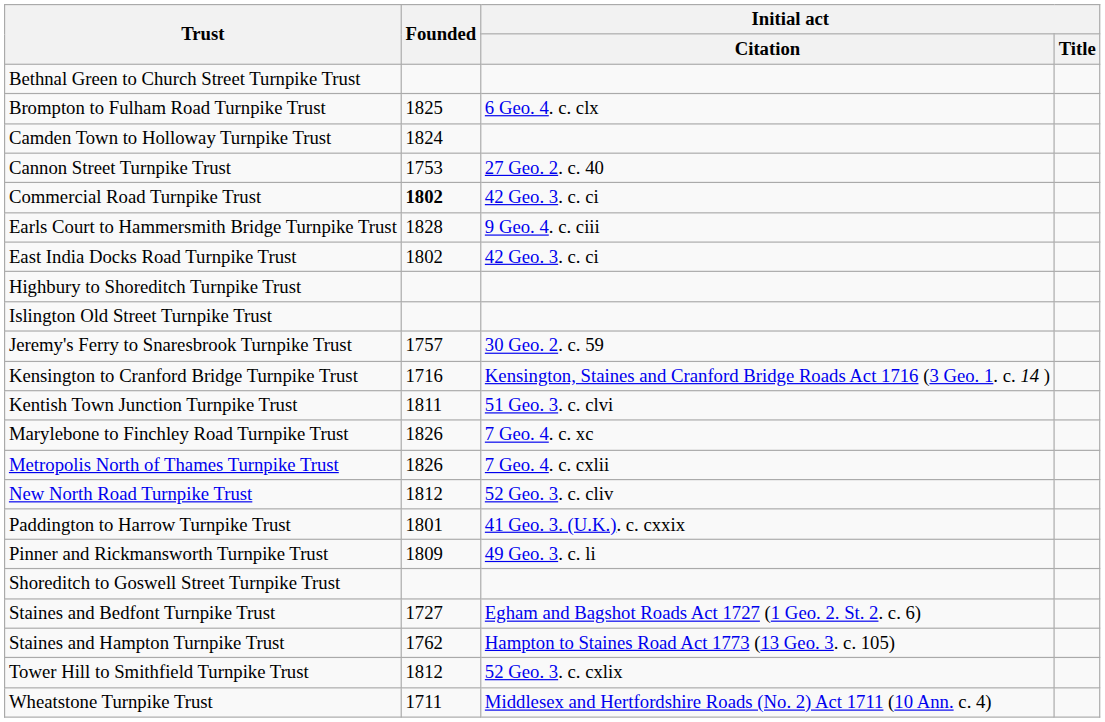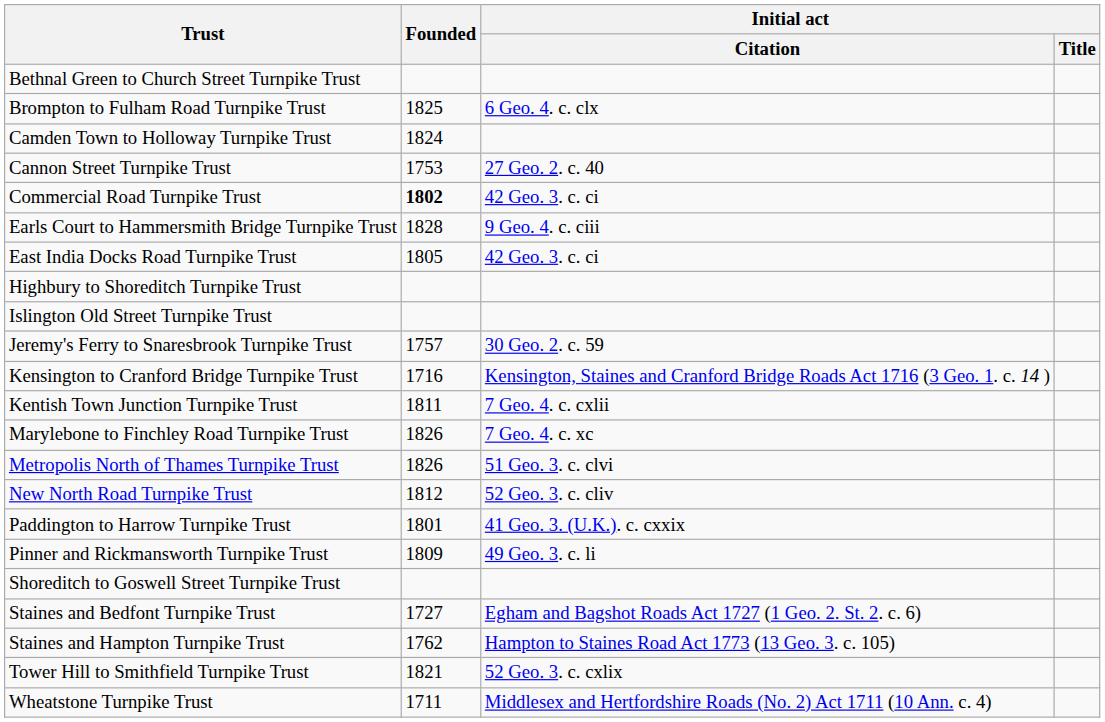 <table class="wikitable sortable">
 <tr>
 <th rowspan=2>Trust</th>
 <th rowspan=2>Founded</th>
 <th colspan=2>Initial act</th>
 </tr>
 <tr>
 <th>Citation</th>
 <th>Title</th>
 </tr>
 <tr>
 <td>Bethnal Green to Church Street Turnpike Trust</td>
 <td></td>
 <td></td>
 <td></td>
 </tr>
 <tr>
 <td>Brompton to Fulham Road Turnpike Trust</td>
 <td>1825</td>
 <td><a href='#'>6 Geo. 4</a>. c. clx</td>
 <td></td>
 </tr>
 <tr>
 <td>Camden Town to Holloway Turnpike Trust</td>
 <td>1824</td>
 <td></td>
 </tr>
 <tr>
 <td>Cannon Street Turnpike Trust</td>
 <td>1753</td>
 <td><a href='#'>27 Geo. 2</a>. c. 40</td>
 <td></td>
 </tr>
 <tr>
 <td>Commercial Road Turnpike Trust</td>
 <td><strong>1802</strong></td>
 <td><a href='#'>42 Geo. 3</a>. c. ci</td>
 <td></td>
 </tr>
 <tr>
 <td>Earls Court to Hammersmith Bridge Turnpike Trust</td>
 <td>1828</td>
 <td><a href='#'>9 Geo. 4</a>. c. ciii</td>
 <td></td>
 </tr>
 <tr>
 <td>East India Docks Road Turnpike Trust</td>
-<td>1802</td>
+<td>1805</td>
 <td><a href='#'>42 Geo. 3</a>. c. ci</td>
 <td></td>
 </tr>
 <tr>
 <td>Highbury to Shoreditch Turnpike Trust</td>
 <td></td>
 <td></td>
 <td></td>
 </tr>
 <tr>
 <td>Islington Old Street Turnpike Trust</td>
 <td></td>
 <td></td>
 <td></td>
 </tr>
 <tr>
 <td>Jeremy's Ferry to Snaresbrook Turnpike Trust</td>
 <td>1757</td>
 <td><a href='#'>30 Geo. 2</a>. c. 59</td>
 <td></td>
 </tr>
 <tr>
 <td>Kensington to Cranford Bridge Turnpike Trust</td>
 <td>1716</td>
 <td><a href='#'>Kensington, Staines and Cranford Bridge Roads Act 1716</a> (<a href='#'>3 Geo. 1</a>. c. <em>14</em> )</td>
 <td></td>
 </tr>
 <tr>
 <td>Kentish Town Junction Turnpike Trust</td>
 <td>1811</td>
-<td><a href='#'>51 Geo. 3</a>. c. clvi</td>
+<td><a href='#'>7 Geo. 4</a>. c. cxlii</td>
 <td></td>
 </tr>
 <tr>
 <td>Marylebone to Finchley Road Turnpike Trust</td>
 <td>1826</td>
 <td><a href='#'>7 Geo. 4</a>. c. xc</td>
 <td></td>
 </tr>
 <tr>
 <td><a href='#'>Metropolis North of Thames Turnpike Trust</a></td>
 <td>1826</td>
-<td><a href='#'>7 Geo. 4</a>. c. cxlii</td>
+<td><a href='#'>51 Geo. 3</a>. c. clvi</td>
 <td></td>
 </tr>
 <tr>
 <td><a href='#'>New North Road Turnpike Trust</a></td>
 <td>1812</td>
 <td><a href='#'>52 Geo. 3</a>. c. cliv</td>
 <td></td>
 </tr>
 <tr>
 <td>Paddington to Harrow Turnpike Trust</td>
 <td>1801</td>
 <td><a href='#'>41 Geo. 3. (U.K.)</a>. c. cxxix</td>
 <td></td>
 </tr>
 <tr>
 <td>Pinner and Rickmansworth Turnpike Trust</td>
 <td>1809</td>
 <td><a href='#'>49 Geo. 3</a>. c. li</td>
 <td></td>
 </tr>
 <tr>
 <td>Shoreditch to Goswell Street Turnpike Trust</td>
 <td></td>
 <td></td>
 <td></td>
 </tr>
 <tr>
 <td>Staines and Bedfont Turnpike Trust</td>
 <td>1727</td>
 <td><a href='#'>Egham and Bagshot Roads Act 1727</a> (<a href='#'>1 Geo. 2. St. 2</a>. c. 6)</td>
 <td></td>
 </tr>
 <tr>
 <td>Staines and Hampton Turnpike Trust</td>
 <td>1762</td>
 <td><a href='#'>Hampton to Staines Road Act 1773</a> (<a href='#'>13 Geo. 3</a>. c. 105)</td>
 <td></td>
 </tr>
 <tr>
 <td>Tower Hill to Smithfield Turnpike Trust</td>
-<td>1812</td>
+<td>1821</td>
 <td><a href='#'>52 Geo. 3</a>. c. cxlix</td>
 <td></td>
 </tr>
 <tr>
 <td>Wheatstone Turnpike Trust</td>
 <td>1711</td>
 <td><a href='#'>Middlesex and Hertfordshire Roads (No. 2) Act 1711</a> (<a href='#'>10 Ann.</a> c. 4)</td>
 <td></td>
 </tr>
 </table>
